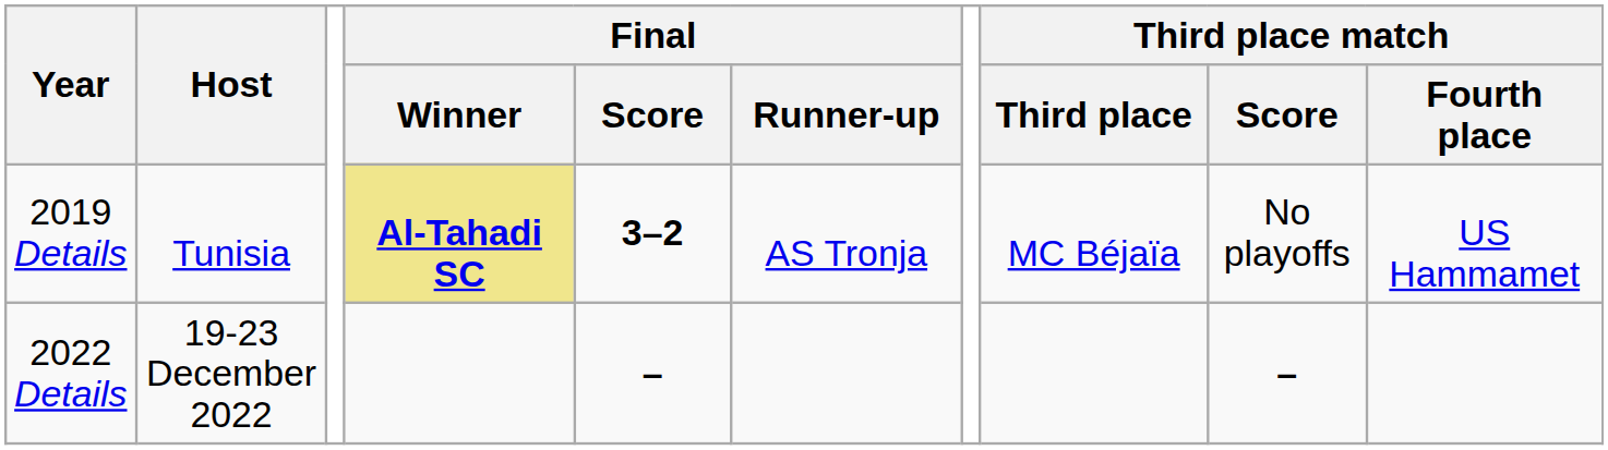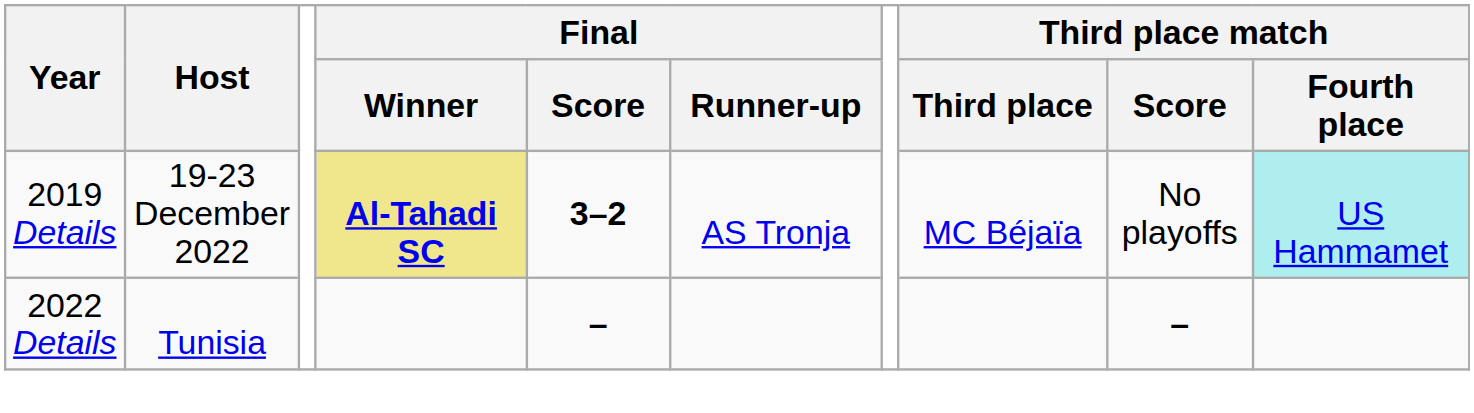 <table class="wikitable" style="font-size: 90%; text-align: center; width: 100%;">
 <tr>
 <th rowspan="2" width="5%">Year</th>
 <th rowspan="2" width="12%">Host</th>
 <th rowspan="21" style="width:1%;background:#fff"></th>
 <th colspan="3">Final</th>
 <th rowspan="21" style="width:1%;background:#fff"></th>
 <th colspan="3">Third place match</th>
 </tr>
 <tr>
 <th width="15%">Winner</th>
 <th width="10%">Score</th>
 <th width="15%">Runner-up</th>
 <th width="15%">Third place</th>
 <th width="10%">Score</th>
 <th width="15%">Fourth place</th>
 </tr>
 <tr>
 <td>2019<br><em><a href='#'>Details</a></em></td>
-<td><br><a href='#'>Tunisia</a></td>
+<td>19-23 December 2022</td>
 <td style="background: khaki;"><strong><br><a href='#'>Al-Tahadi SC</a></strong></td>
 <td><strong>3–2</strong></td>
 <td><br><a href='#'>AS Tronja</a></td>
 <td><br><a href='#'>MC Béjaïa</a></td>
 <td><span>No playoffs</span></td>
-<td><br><a href='#'>US Hammamet</a></td>
+<td style="background: paleturquoise;"><br><a href='#'>US Hammamet</a></td>
 </tr>
 <tr>
 <td>2022<br><em><a href='#'>Details</a></em></td>
-<td>19-23 December 2022</td>
+<td><br><a href='#'>Tunisia</a></td>
 <td></td>
 <td><strong>–</strong></td>
 <td></td>
 <td></td>
 <td><strong>–</strong></td>
 <td></td>
 </tr>
 </table>
